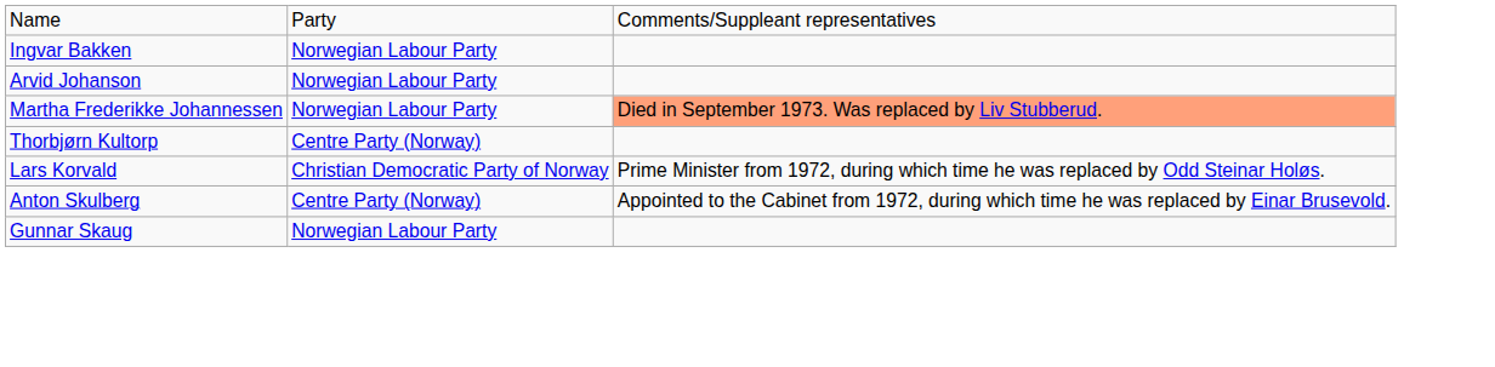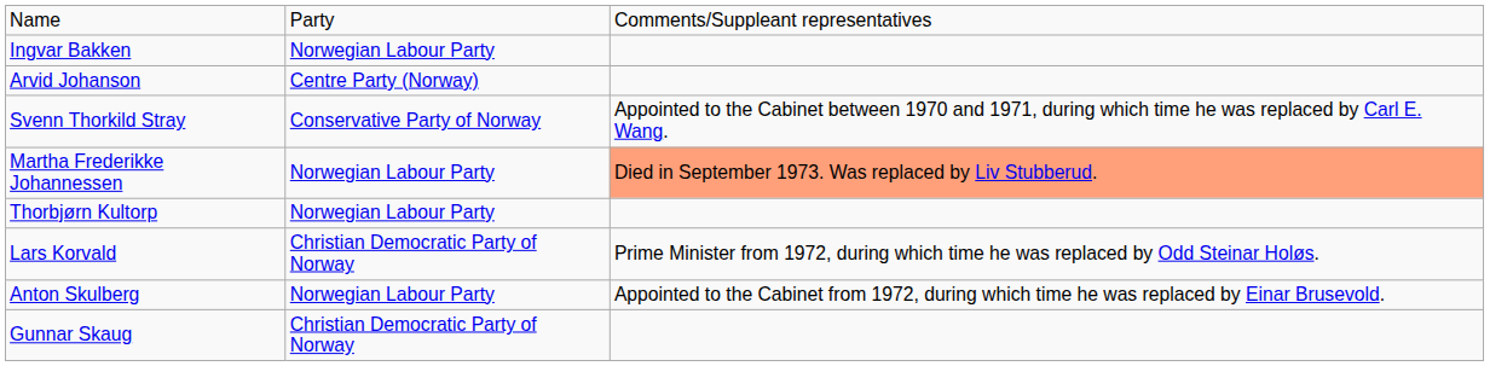 <table class="wikitable">
 <tr>
 <td>Name</td>
 <td>Party</td>
 <td>Comments/Suppleant representatives</td>
 </tr>
 <tr>
 <td><a href='#'>Ingvar Bakken</a></td>
 <td><a href='#'>Norwegian Labour Party</a></td>
 <td></td>
 </tr>
 <tr>
 <td><a href='#'>Arvid Johanson</a></td>
-<td><a href='#'>Norwegian Labour Party</a></td>
+<td><a href='#'>Centre Party (Norway)</a></td>
 <td></td>
+</tr>
+<tr>
+<td><a href='#'>Svenn Thorkild Stray</a></td>
+<td><a href='#'>Conservative Party of Norway</a></td>
+<td>Appointed to the Cabinet between 1970 and 1971, during which time he was replaced by <a href='#'>Carl E. Wang</a>.</td>
 </tr>
 <tr>
 <td><a href='#'>Martha Frederikke Johannessen</a></td>
 <td><a href='#'>Norwegian Labour Party</a></td>
 <td style="background: lightsalmon;">Died in September 1973. Was replaced by <a href='#'>Liv Stubberud</a>.</td>
 </tr>
 <tr>
 <td><a href='#'>Thorbjørn Kultorp</a></td>
-<td><a href='#'>Centre Party (Norway)</a></td>
+<td><a href='#'>Norwegian Labour Party</a></td>
 <td></td>
 </tr>
 <tr>
 <td><a href='#'>Lars Korvald</a></td>
 <td><a href='#'>Christian Democratic Party of Norway</a></td>
 <td>Prime Minister from 1972, during which time he was replaced by <a href='#'>Odd Steinar Holøs</a>.</td>
 </tr>
 <tr>
 <td><a href='#'>Anton Skulberg</a></td>
-<td><a href='#'>Centre Party (Norway)</a></td>
+<td><a href='#'>Norwegian Labour Party</a></td>
 <td>Appointed to the Cabinet from 1972, during which time he was replaced by <a href='#'>Einar Brusevold</a>.</td>
 </tr>
 <tr>
 <td><a href='#'>Gunnar Skaug</a></td>
-<td><a href='#'>Norwegian Labour Party</a></td>
+<td><a href='#'>Christian Democratic Party of Norway</a></td>
 <td></td>
 </tr>
 </table>
